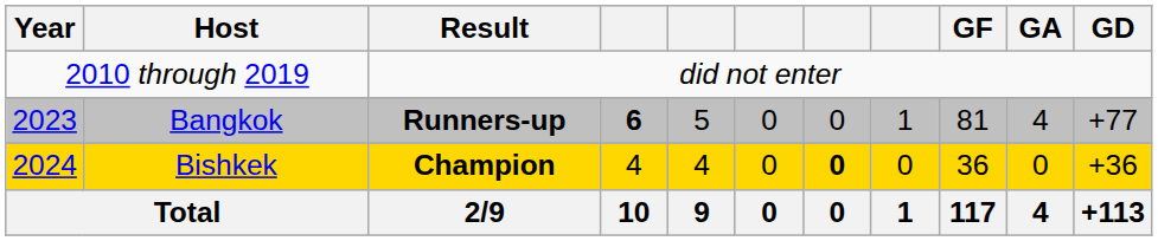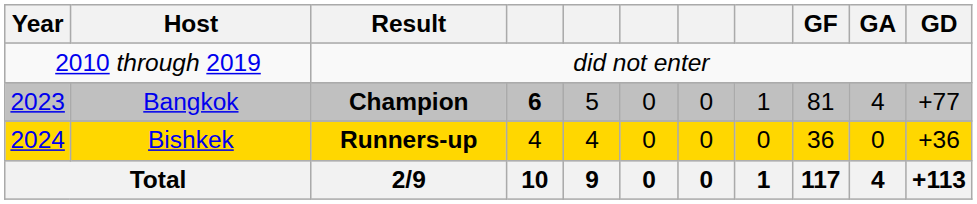 <table class="wikitable" style="text-align:center">
 <tr>
 <th width=30>Year</th>
 <th width=150>Host</th>
 <th width=120>Result</th>
 <th width=30></th>
 <th width=30></th>
 <th width=30></th>
 <th width=30></th>
 <th width=30></th>
 <th width=30>GF</th>
 <th width=30>GA</th>
 <th width=30>GD</th>
 </tr>
 <tr>
 <td colspan=2><a href='#'>2010</a> <em>through</em> <a href='#'>2019</a></td>
 <td colspan=9><em>did not enter</em></td>
 </tr>
 <tr style="background:silver;">
 <td><a href='#'>2023</a></td>
 <td> <a href='#'>Bangkok</a></td>
-<td><strong>Runners-up</strong></td>
+<td><strong>Champion</strong></td>
 <td><strong>6</strong></td>
 <td>5</td>
 <td>0</td>
 <td>0</td>
 <td>1</td>
 <td>81</td>
 <td>4</td>
 <td>+77</td>
 </tr>
 <tr style="background:gold;">
 <td><a href='#'>2024</a></td>
 <td> <a href='#'>Bishkek</a></td>
-<td><strong>Champion</strong></td>
+<td><strong>Runners-up</strong></td>
 <td>4</td>
 <td>4</td>
 <td>0</td>
-<td><strong>0</strong></td>
+<td>0</td>
 <td>0</td>
 <td>36</td>
 <td>0</td>
 <td>+36</td>
 </tr>
 <tr>
 <th colspan=2>Total</th>
 <th>2/9</th>
 <th>10</th>
 <th>9</th>
 <th>0</th>
 <th>0</th>
 <th>1</th>
 <th>117</th>
 <th>4</th>
 <th>+113</th>
 </tr>
 </table>
